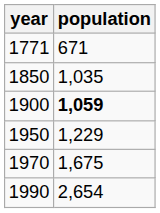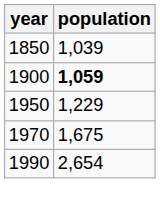 <table class="wikitable">
 <tr>
 <th>year</th>
 <th>population</th>
 </tr>
 <tr>
-<td>1771</td>
-<td>671</td>
-</tr>
-<tr>
 <td>1850</td>
-<td>1,035</td>
+<td>1,039</td>
 </tr>
 <tr>
 <td>1900</td>
 <td><strong>1,059</strong></td>
 </tr>
 <tr>
 <td>1950</td>
 <td>1,229</td>
 </tr>
 <tr>
 <td>1970</td>
 <td>1,675</td>
 </tr>
 <tr>
 <td>1990</td>
 <td>2,654</td>
 </tr>
 </table>
